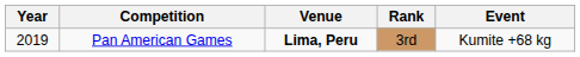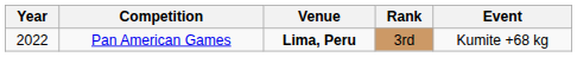 <table class="wikitable sortable" width=45% style="font-size:90%; text-align:center;">
 <tr>
 <th>Year</th>
 <th>Competition</th>
 <th>Venue</th>
 <th>Rank</th>
 <th>Event</th>
 </tr>
 <tr>
-<td>2019</td>
+<td>2022</td>
 <td><a href='#'>Pan American Games</a></td>
 <td><strong>Lima, Peru</strong></td>
 <td bgcolor="cc9966">3rd</td>
 <td>Kumite +68 kg</td>
 </tr>
 </table>
